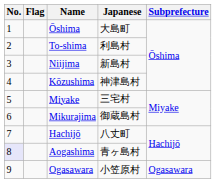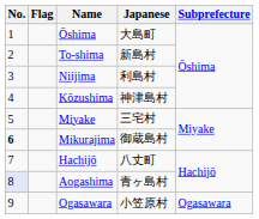 <table class="wikitable sortable">
 <tr>
 <th>No.</th>
 <th class="unsortable">Flag</th>
 <th>Name</th>
 <th width="70px" class="unsortable">Japanese</th>
 <th><a href='#'>Subprefecture</a></th>
 </tr>
 <tr>
 <td>1</td>
 <td></td>
 <td><a href='#'>Ōshima</a></td>
 <td>大島町</td>
 <td rowspan="4"><a href='#'>Ōshima</a></td>
 </tr>
 <tr>
 <td>2</td>
 <td></td>
 <td><a href='#'>To-shima</a></td>
-<td>利島村</td>
+<td>新島村</td>
 </tr>
 <tr>
 <td>3</td>
 <td></td>
 <td><a href='#'>Niijima</a></td>
-<td>新島村</td>
+<td>利島村</td>
 </tr>
 <tr>
 <td>4</td>
 <td></td>
 <td><a href='#'>Kōzushima</a></td>
 <td>神津島村</td>
 </tr>
 <tr>
 <td>5</td>
 <td></td>
 <td><a href='#'>Miyake</a></td>
 <td>三宅村</td>
 <td rowspan="2"><a href='#'>Miyake</a></td>
 </tr>
 <tr>
-<td>6</td>
+<td><strong>6</strong></td>
 <td></td>
 <td><a href='#'>Mikurajima</a></td>
 <td>御蔵島村</td>
 </tr>
 <tr>
 <td>7</td>
 <td></td>
 <td><a href='#'>Hachijō</a></td>
 <td>八丈町</td>
 <td rowspan="2"><a href='#'>Hachijō</a></td>
 </tr>
 <tr>
 <td style="background: lavender;">8</td>
 <td></td>
 <td><a href='#'>Aogashima</a></td>
 <td>青ヶ島村</td>
 </tr>
 <tr>
 <td>9</td>
 <td></td>
 <td><a href='#'>Ogasawara</a></td>
 <td>小笠原村</td>
 <td><a href='#'>Ogasawara</a></td>
 </tr>
 </table>
